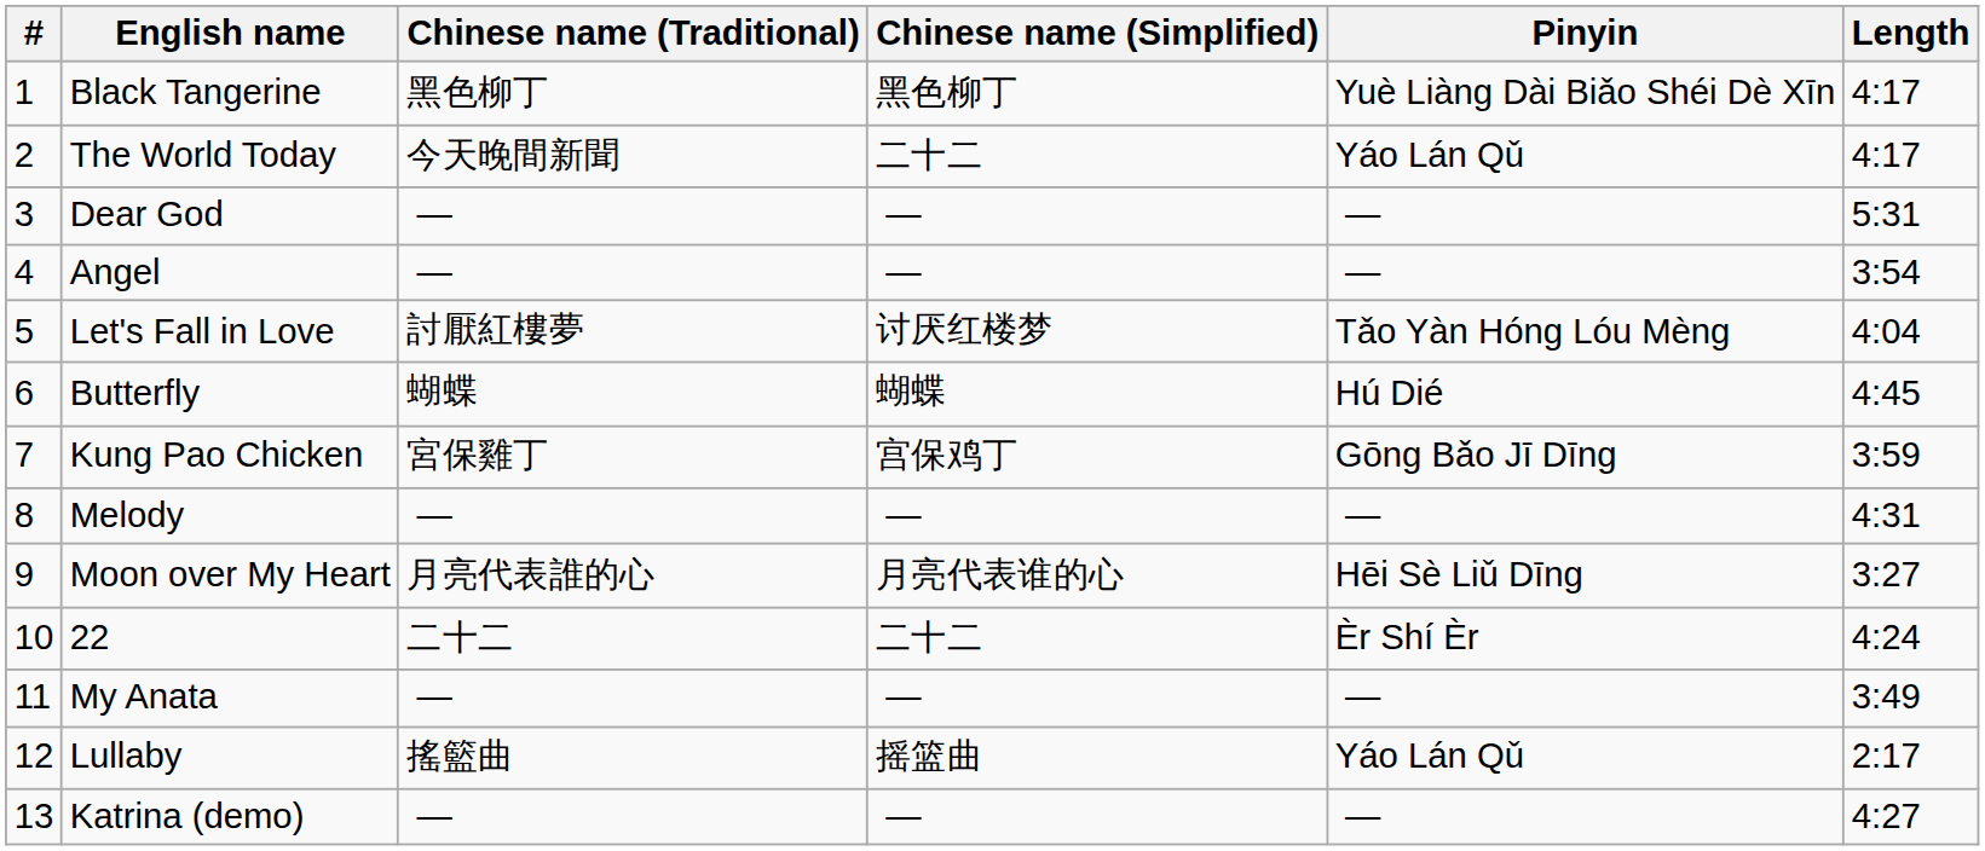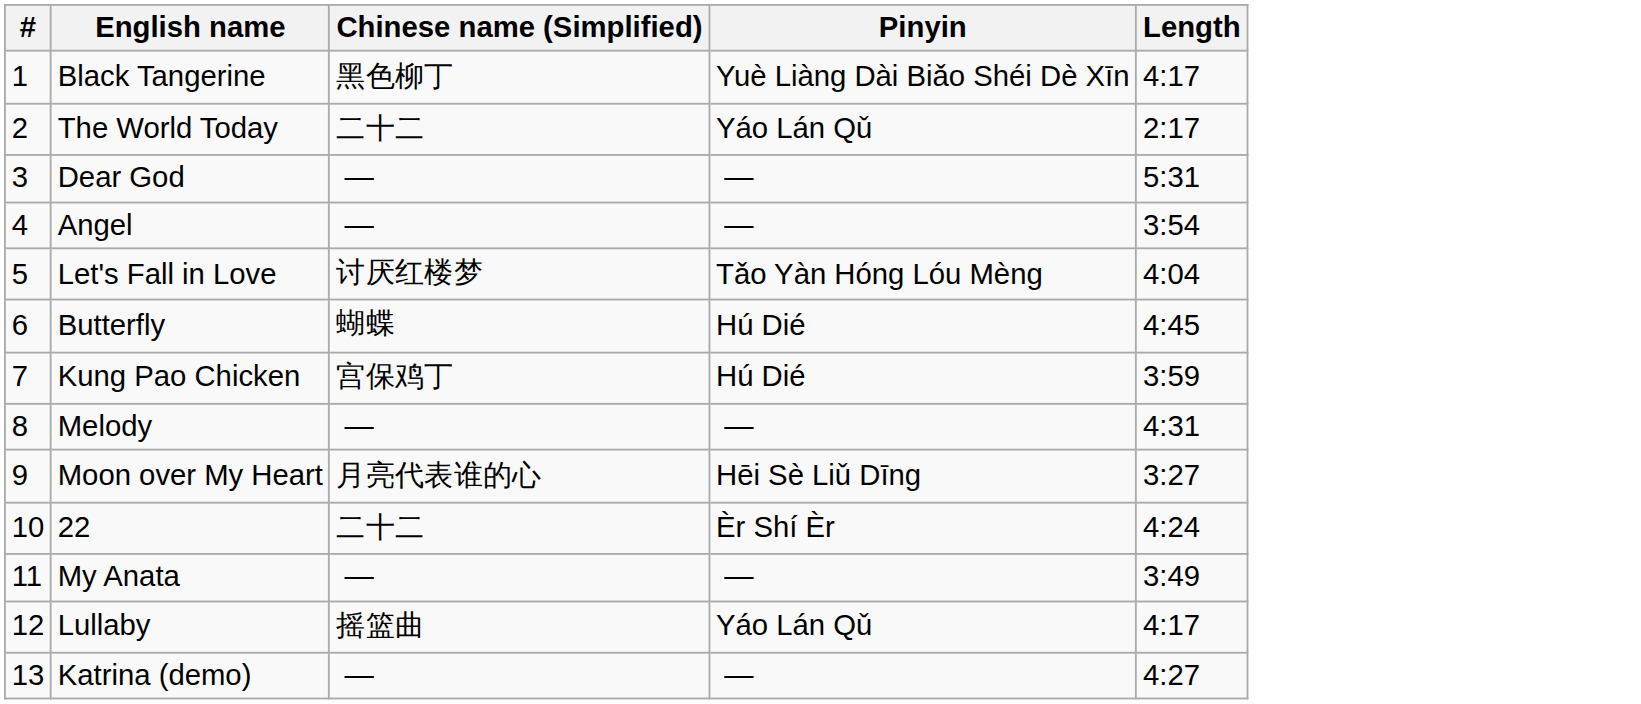 <table class="wikitable">
 <tr>
 <th>#</th>
 <th>English name</th>
-<th>Chinese name (Traditional)</th>
 <th>Chinese name (Simplified)</th>
 <th>Pinyin</th>
 <th>Length</th>
 </tr>
 <tr>
 <td>1</td>
 <td>Black Tangerine</td>
 <td>黑色柳丁</td>
-<td>黑色柳丁</td>
 <td>Yuè Liàng Dài Biǎo Shéi Dè Xīn</td>
 <td>4:17</td>
 </tr>
 <tr>
 <td>2</td>
 <td>The World Today</td>
-<td>今天晚間新聞</td>
 <td>二十二</td>
 <td>Yáo Lán Qǔ</td>
-<td>4:17</td>
+<td>2:17</td>
 </tr>
 <tr>
 <td>3</td>
 <td>Dear God</td>
-<td> —</td>
 <td> —</td>
 <td> —</td>
 <td>5:31</td>
 </tr>
 <tr>
 <td>4</td>
 <td>Angel</td>
 <td> —</td>
 <td> —</td>
-<td> —</td>
 <td>3:54</td>
 </tr>
 <tr>
 <td>5</td>
 <td>Let's Fall in Love</td>
-<td>討厭紅樓夢</td>
 <td>讨厌红楼梦</td>
 <td>Tǎo Yàn Hóng Lóu Mèng</td>
 <td>4:04</td>
 </tr>
 <tr>
 <td>6</td>
 <td>Butterfly</td>
 <td>蝴蝶</td>
-<td>蝴蝶</td>
 <td>Hú Dié</td>
 <td>4:45</td>
 </tr>
 <tr>
 <td>7</td>
 <td>Kung Pao Chicken</td>
-<td>宮保雞丁</td>
 <td>宫保鸡丁</td>
-<td>Gōng Bǎo Jī Dīng</td>
+<td>Hú Dié</td>
 <td>3:59</td>
 </tr>
 <tr>
 <td>8</td>
 <td>Melody</td>
 <td> —</td>
 <td> —</td>
-<td> —</td>
 <td>4:31</td>
 </tr>
 <tr>
 <td>9</td>
 <td>Moon over My Heart</td>
-<td>月亮代表誰的心</td>
 <td>月亮代表谁的心</td>
 <td>Hēi Sè Liǔ Dīng</td>
 <td>3:27</td>
 </tr>
 <tr>
 <td>10</td>
 <td>22</td>
-<td>二十二</td>
 <td>二十二</td>
 <td>Èr Shí Èr</td>
 <td>4:24</td>
 </tr>
 <tr>
 <td>11</td>
 <td>My Anata</td>
 <td> —</td>
 <td> —</td>
-<td> —</td>
 <td>3:49</td>
 </tr>
 <tr>
 <td>12</td>
 <td>Lullaby</td>
-<td>搖籃曲</td>
 <td>摇篮曲</td>
 <td>Yáo Lán Qǔ</td>
-<td>2:17</td>
+<td>4:17</td>
 </tr>
 <tr>
 <td>13</td>
 <td>Katrina (demo)</td>
 <td> —</td>
 <td> —</td>
-<td> —</td>
 <td>4:27</td>
 </tr>
 </table>
